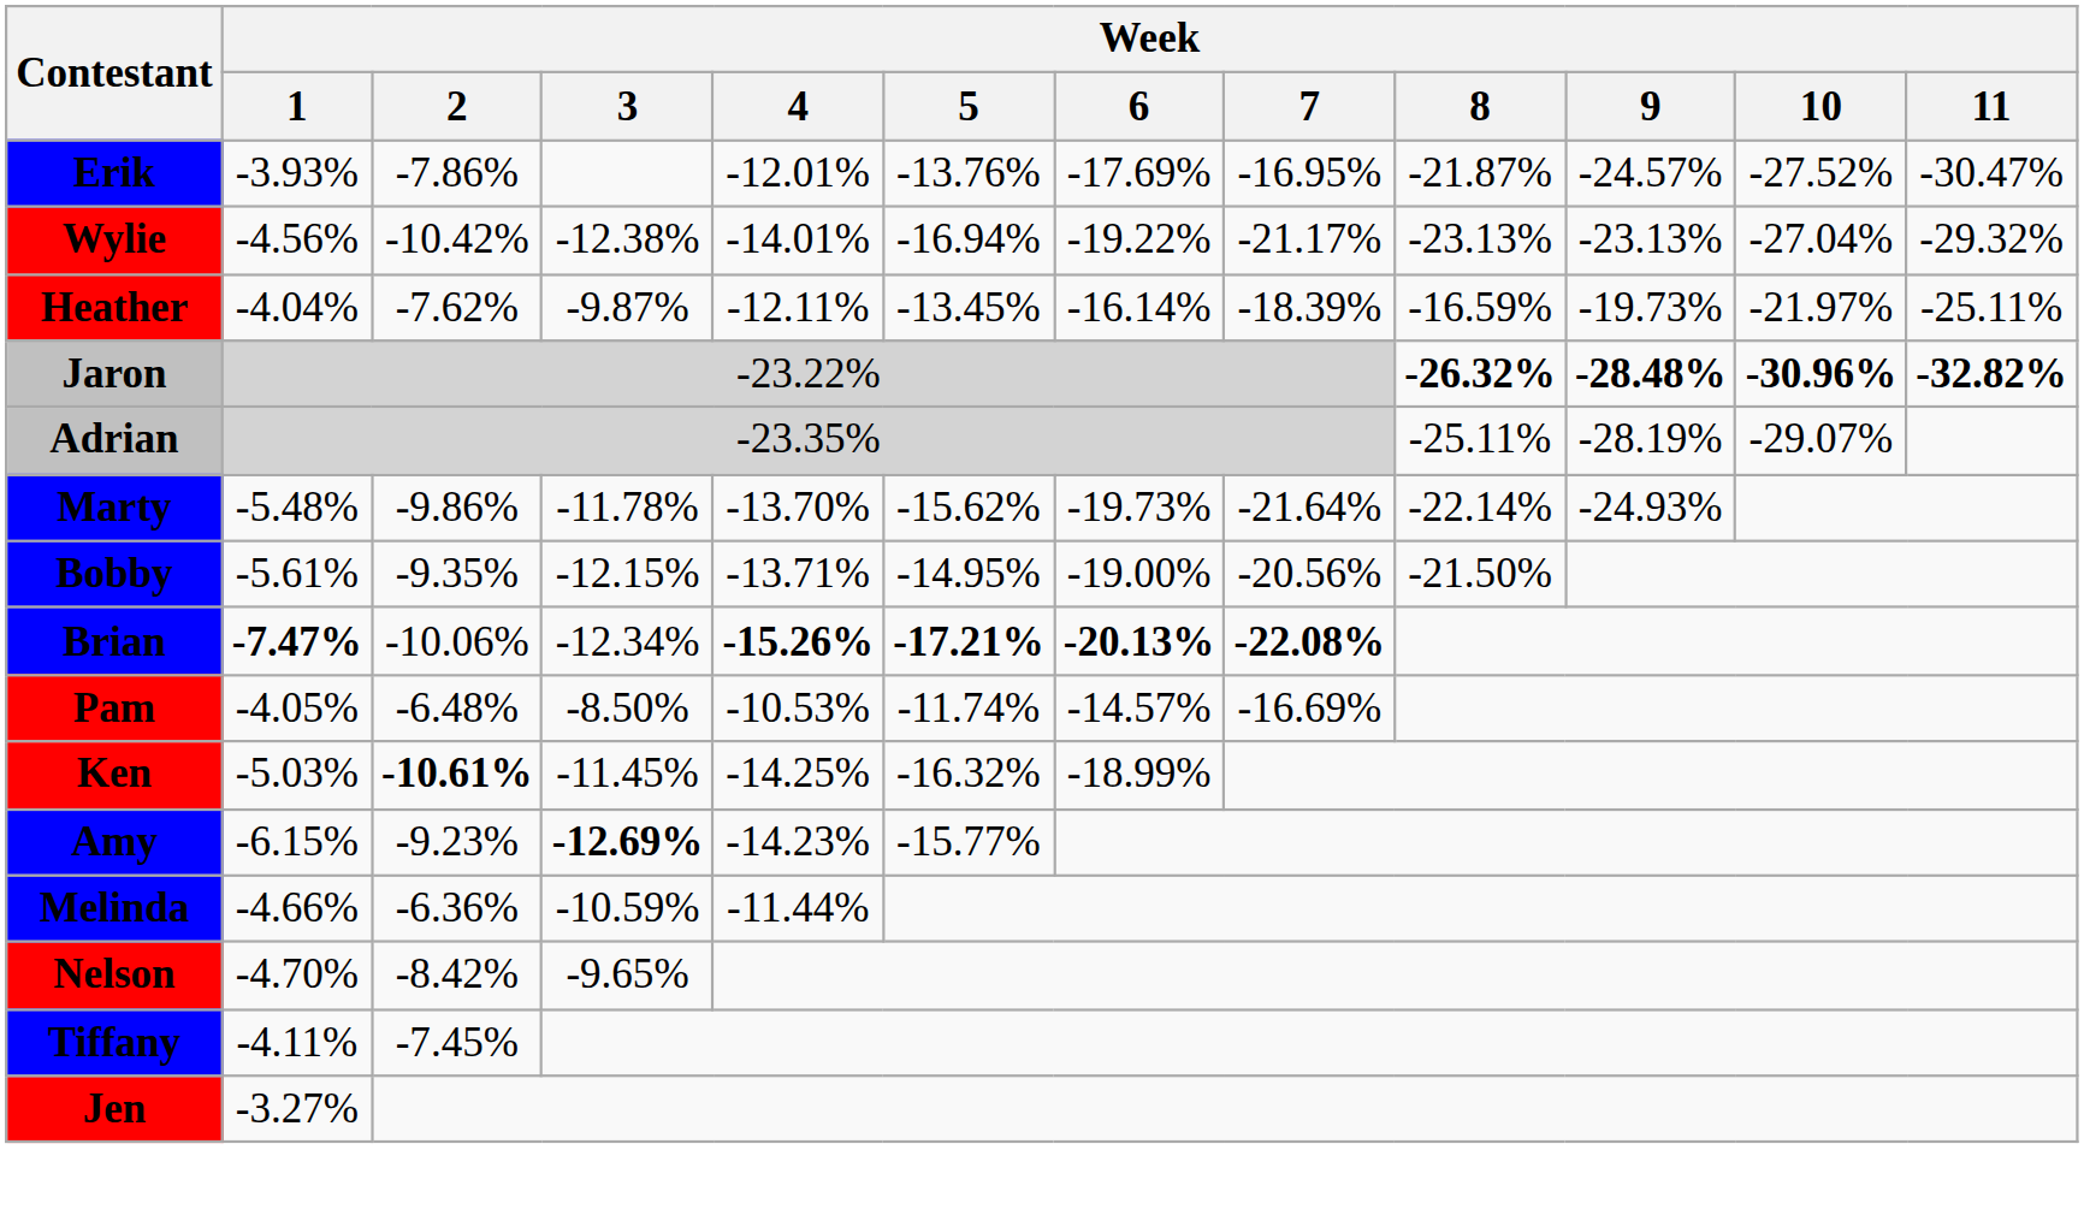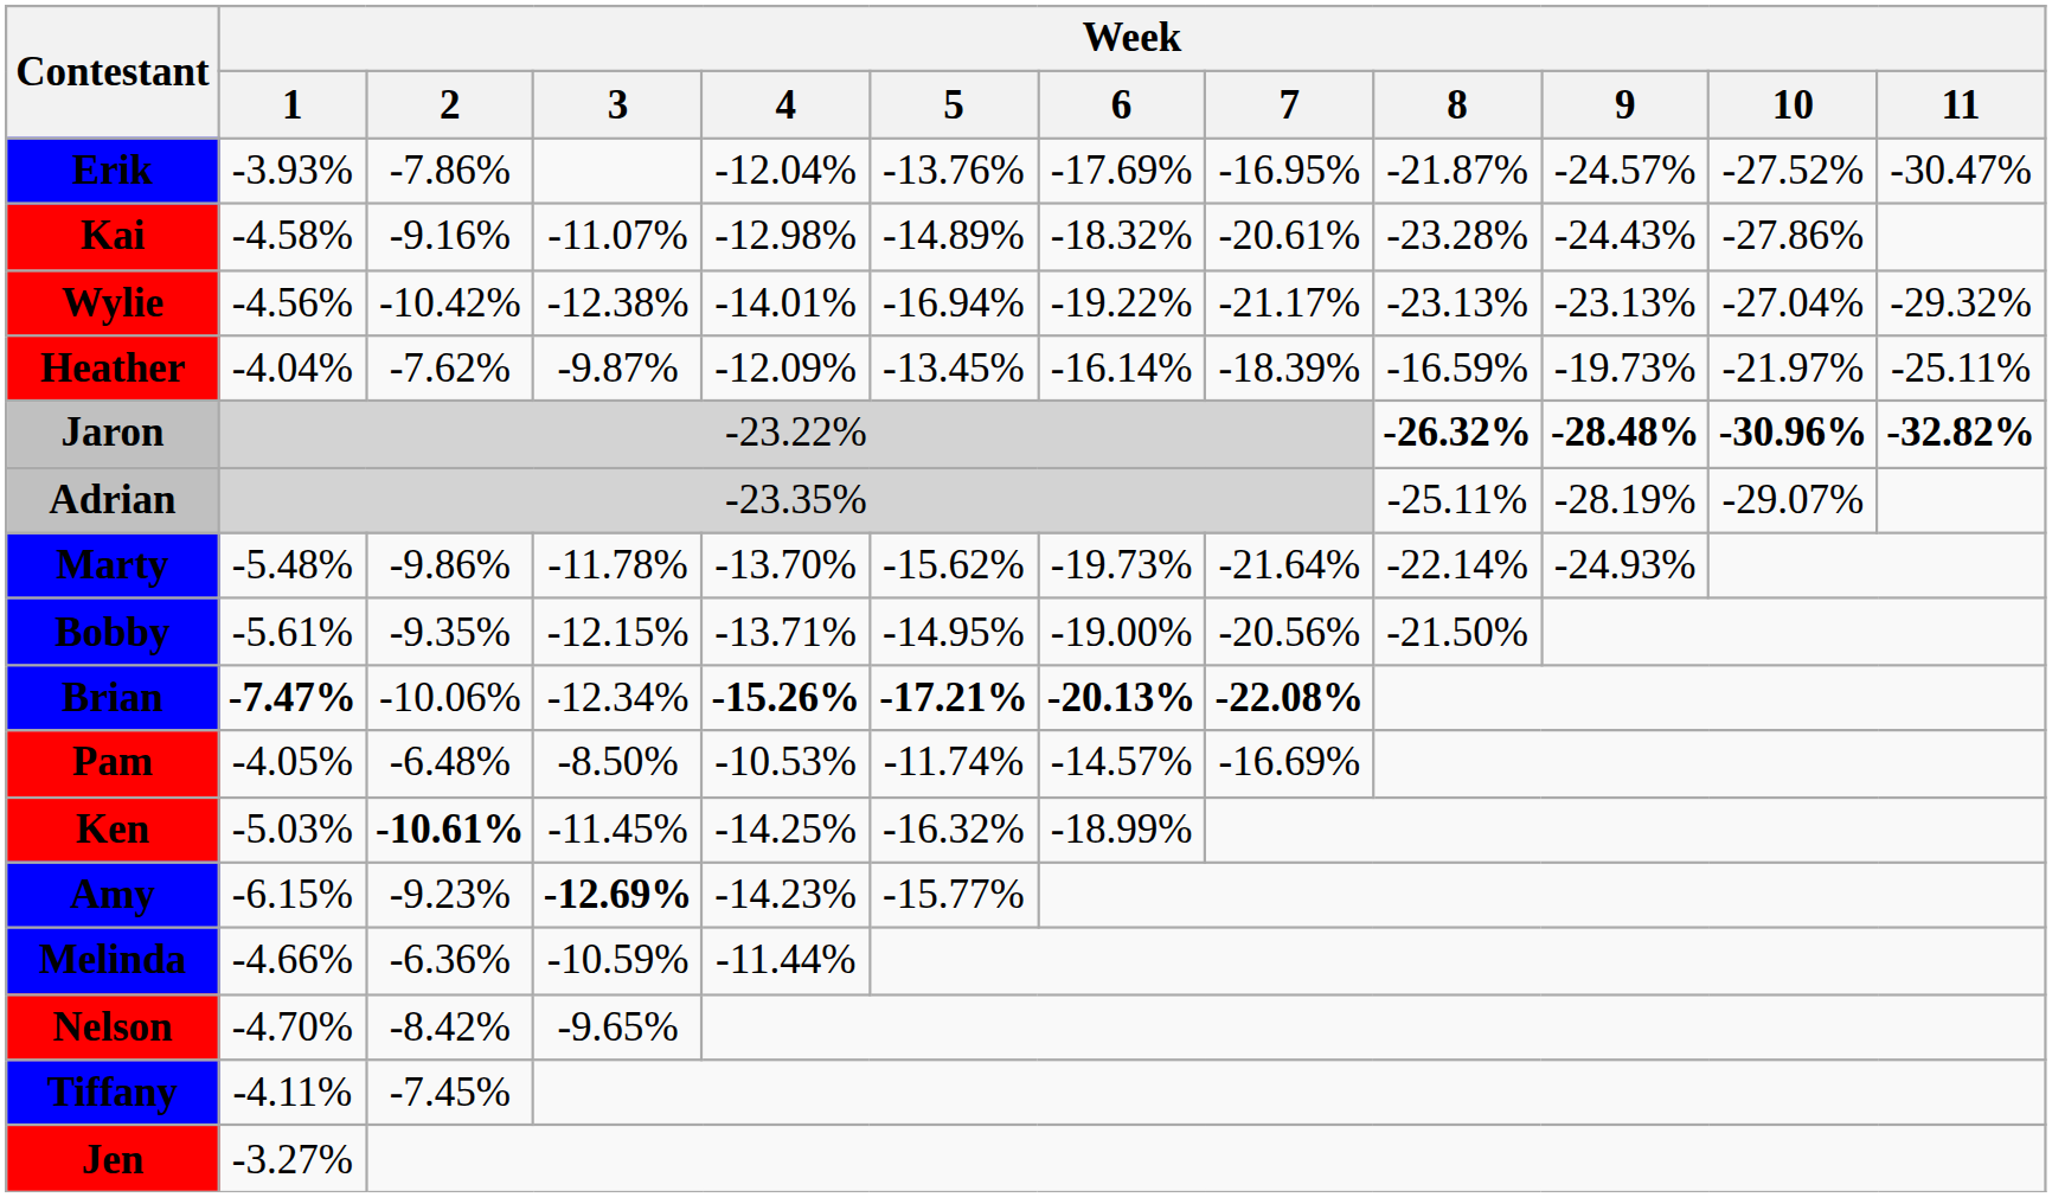 <table class="wikitable" style="text-align:center" align="center">
 <tr>
 <th rowspan="2">Contestant</th>
 <th colspan="11">Week</th>
 </tr>
 <tr>
 <th>1</th>
 <th>2</th>
 <th>3</th>
 <th>4</th>
 <th>5</th>
 <th>6</th>
 <th>7</th>
 <th>8</th>
 <th>9</th>
 <th>10</th>
 <th>11</th>
 </tr>
 <tr>
 <td bgcolor="blue"><span><strong>Erik</strong></span></td>
 <td>-3.93%</td>
 <td>-7.86%</td>
 <td></td>
-<td>-12.01%</td>
+<td>-12.04%</td>
 <td>-13.76%</td>
 <td>-17.69%</td>
 <td>-16.95%</td>
 <td>-21.87%</td>
 <td>-24.57%</td>
 <td>-27.52%</td>
 <td>-30.47%</td>
+</tr>
+<tr>
+<td bgcolor="red"><span><strong>Kai</strong></span></td>
+<td>-4.58%</td>
+<td>-9.16%</td>
+<td>-11.07%</td>
+<td>-12.98%</td>
+<td>-14.89%</td>
+<td>-18.32%</td>
+<td>-20.61%</td>
+<td>-23.28%</td>
+<td>-24.43%</td>
+<td>-27.86%</td>
+<td></td>
 </tr>
 <tr>
 <td bgcolor="red"><span><strong>Wylie</strong></span></td>
 <td>-4.56%</td>
 <td>-10.42%</td>
 <td>-12.38%</td>
 <td>-14.01%</td>
 <td>-16.94%</td>
 <td>-19.22%</td>
 <td>-21.17%</td>
 <td>-23.13%</td>
 <td>-23.13%</td>
 <td>-27.04%</td>
 <td>-29.32%</td>
 </tr>
 <tr>
 <td bgcolor="red"><span><strong>Heather</strong></span></td>
 <td>-4.04%</td>
 <td>-7.62%</td>
 <td>-9.87%</td>
-<td>-12.11%</td>
+<td>-12.09%</td>
 <td>-13.45%</td>
 <td>-16.14%</td>
 <td>-18.39%</td>
 <td>-16.59%</td>
 <td>-19.73%</td>
 <td>-21.97%</td>
 <td>-25.11%</td>
 </tr>
 <tr>
 <td bgcolor="Silver"><span><strong>Jaron</strong></span></td>
 <td colspan="7" bgcolor="lightgrey">-23.22%</td>
 <td><strong>-26.32%</strong></td>
 <td><strong>-28.48%</strong></td>
 <td><strong>-30.96%</strong></td>
 <td><strong>-32.82%</strong></td>
 </tr>
 <tr>
 <td bgcolor="Silver"><span><strong>Adrian</strong></span></td>
 <td colspan="7" bgcolor="lightgrey">-23.35%</td>
 <td>-25.11%</td>
 <td>-28.19%</td>
 <td>-29.07%</td>
 <td></td>
 </tr>
 <tr>
 <td bgcolor="blue"><span><strong>Marty</strong></span></td>
 <td>-5.48%</td>
 <td>-9.86%</td>
 <td>-11.78%</td>
 <td>-13.70%</td>
 <td>-15.62%</td>
 <td>-19.73%</td>
 <td>-21.64%</td>
 <td>-22.14%</td>
 <td>-24.93%</td>
 <td colspan="2"></td>
 </tr>
 <tr>
 <td bgcolor="blue"><span><strong>Bobby</strong></span></td>
 <td>-5.61%</td>
 <td>-9.35%</td>
 <td>-12.15%</td>
 <td>-13.71%</td>
 <td>-14.95%</td>
 <td>-19.00%</td>
 <td>-20.56%</td>
 <td>-21.50%</td>
 <td colspan="3"></td>
 </tr>
 <tr>
 <td bgcolor="blue"><span><strong>Brian</strong></span></td>
 <td><strong>-7.47%</strong></td>
 <td>-10.06%</td>
 <td>-12.34%</td>
 <td><strong>-15.26%</strong></td>
 <td><strong>-17.21%</strong></td>
 <td><strong>-20.13%</strong></td>
 <td><strong>-22.08%</strong></td>
 <td colspan="4"></td>
 </tr>
 <tr>
 <td bgcolor="red"><span><strong>Pam</strong></span></td>
 <td>-4.05%</td>
 <td>-6.48%</td>
 <td>-8.50%</td>
 <td>-10.53%</td>
 <td>-11.74%</td>
 <td>-14.57%</td>
 <td>-16.69%</td>
 <td colspan="4"></td>
 </tr>
 <tr>
 <td bgcolor="red"><span><strong>Ken</strong></span></td>
 <td>-5.03%</td>
 <td><strong>-10.61%</strong></td>
 <td>-11.45%</td>
 <td>-14.25%</td>
 <td>-16.32%</td>
 <td>-18.99%</td>
 <td colspan="5"></td>
 </tr>
 <tr>
 <td bgcolor="blue"><span><strong>Amy</strong></span></td>
 <td>-6.15%</td>
 <td>-9.23%</td>
 <td><strong>-12.69%</strong></td>
 <td>-14.23%</td>
 <td>-15.77%</td>
 <td colspan="6"></td>
 </tr>
 <tr>
 <td bgcolor="blue"><span><strong>Melinda</strong></span></td>
 <td>-4.66%</td>
 <td>-6.36%</td>
 <td>-10.59%</td>
 <td>-11.44%</td>
 <td colspan="7"></td>
 </tr>
 <tr>
 <td bgcolor="red"><span><strong>Nelson</strong></span></td>
 <td>-4.70%</td>
 <td>-8.42%</td>
 <td>-9.65%</td>
 <td colspan="8"></td>
 </tr>
 <tr>
 <td bgcolor="blue"><span><strong>Tiffany</strong></span></td>
 <td>-4.11%</td>
 <td>-7.45%</td>
 <td colspan="9"></td>
 </tr>
 <tr>
 <td bgcolor="red"><span><strong>Jen</strong></span></td>
 <td>-3.27%</td>
 <td colspan="10"></td>
 </tr>
 </table>
